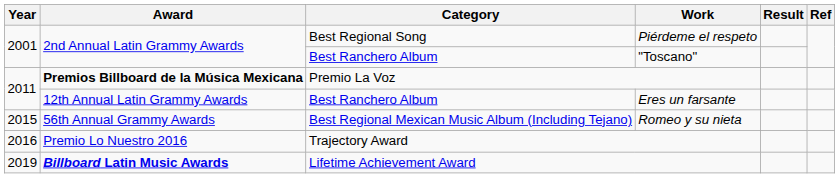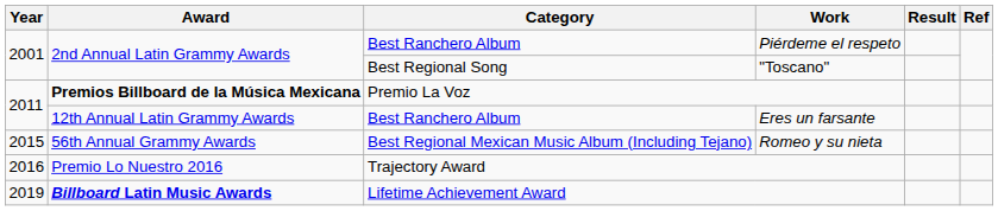 <table class="wikitable">
 <tr>
 <th>Year</th>
 <th>Award</th>
 <th>Category</th>
 <th>Work</th>
 <th>Result</th>
 <th>Ref</th>
 </tr>
 <tr>
 <td rowspan="2">2001</td>
 <td rowspan="2"><a href='#'>2nd Annual Latin Grammy Awards</a></td>
-<td>Best Regional Song</td>
+<td><a href='#'>Best Ranchero Album</a></td>
 <td><em>Piérdeme el respeto</em></td>
 <td></td>
 <td rowspan="2"></td>
 </tr>
 <tr>
-<td><a href='#'>Best Ranchero Album</a></td>
+<td>Best Regional Song</td>
 <td>"Toscano"</td>
 <td></td>
 </tr>
 <tr>
 <td rowspan="2">2011</td>
 <td><strong>Premios Billboard de la Música Mexicana</strong></td>
 <td colspan="2">Premio La Voz</td>
 <td></td>
 <td></td>
 </tr>
 <tr>
 <td><a href='#'>12th Annual Latin Grammy Awards</a></td>
 <td><a href='#'>Best Ranchero Album</a></td>
 <td><em>Eres un farsante</em></td>
 <td></td>
 <td></td>
 </tr>
 <tr>
 <td>2015</td>
 <td><a href='#'>56th Annual Grammy Awards</a></td>
 <td><a href='#'>Best Regional Mexican Music Album (Including Tejano)</a></td>
 <td><em>Romeo y su nieta</em></td>
 <td></td>
 <td></td>
 </tr>
 <tr>
 <td>2016</td>
 <td><a href='#'>Premio Lo Nuestro 2016</a></td>
 <td colspan="2">Trajectory Award</td>
 <td></td>
 <td></td>
 </tr>
 <tr>
 <td>2019</td>
 <td><strong><a href='#'><em>Billboard</em> Latin Music Awards</a></strong></td>
 <td colspan="2"><a href='#'>Lifetime Achievement Award</a></td>
 <td></td>
 <td></td>
 </tr>
 </table>
